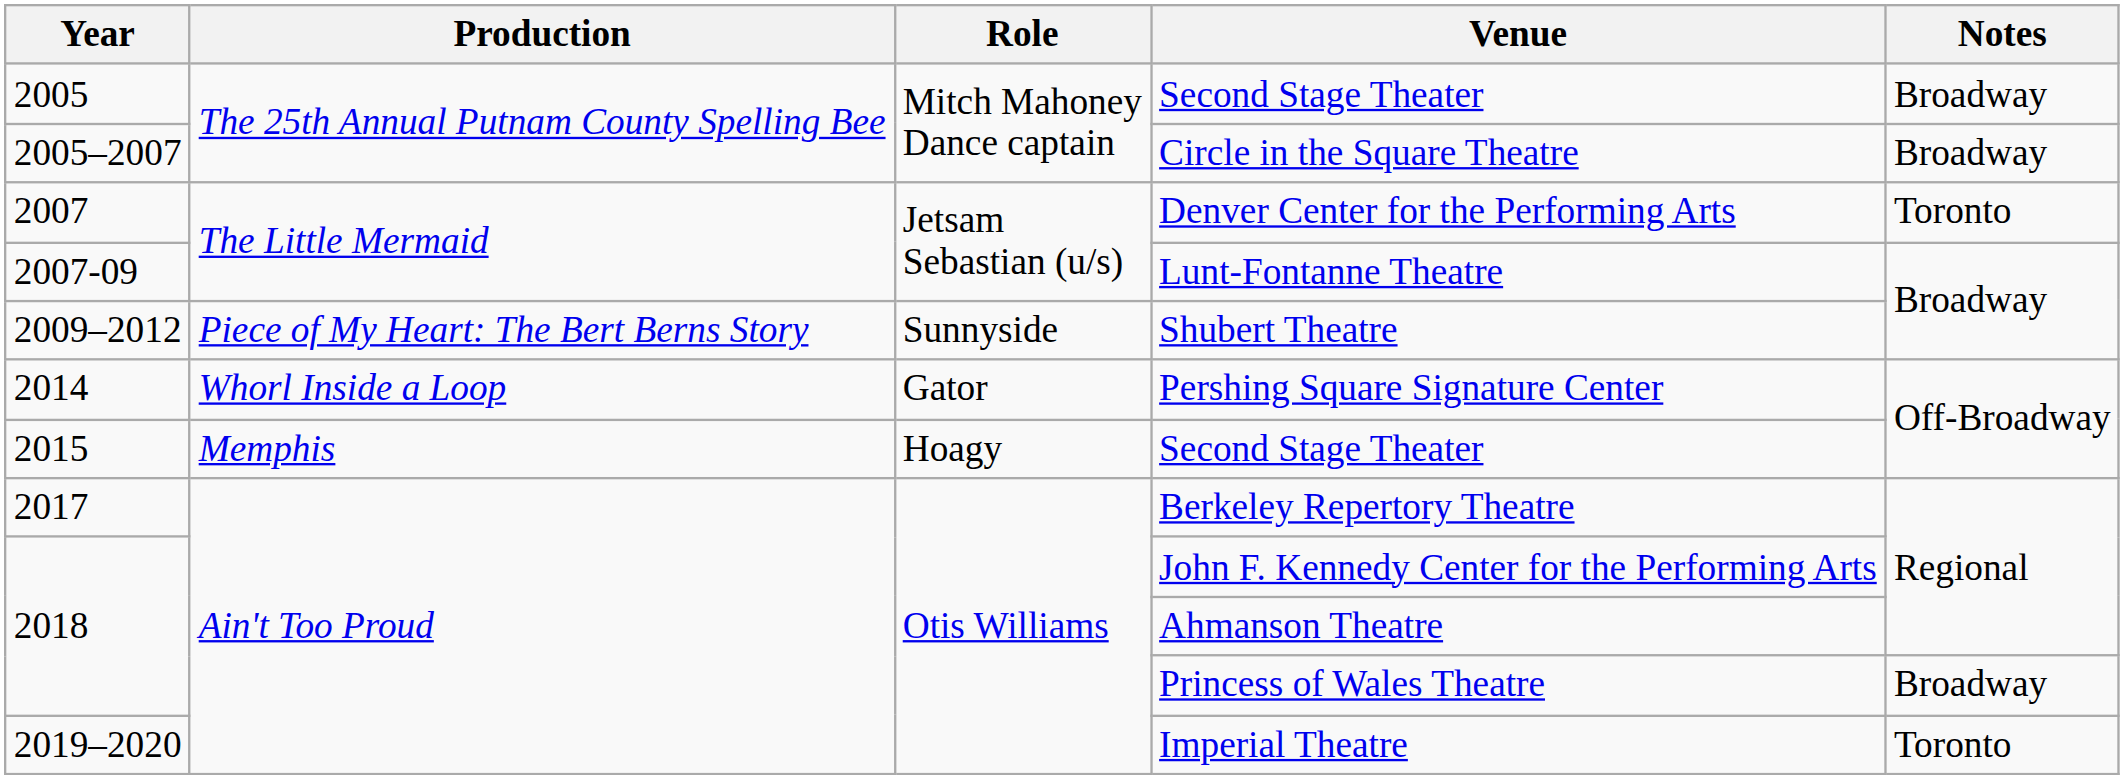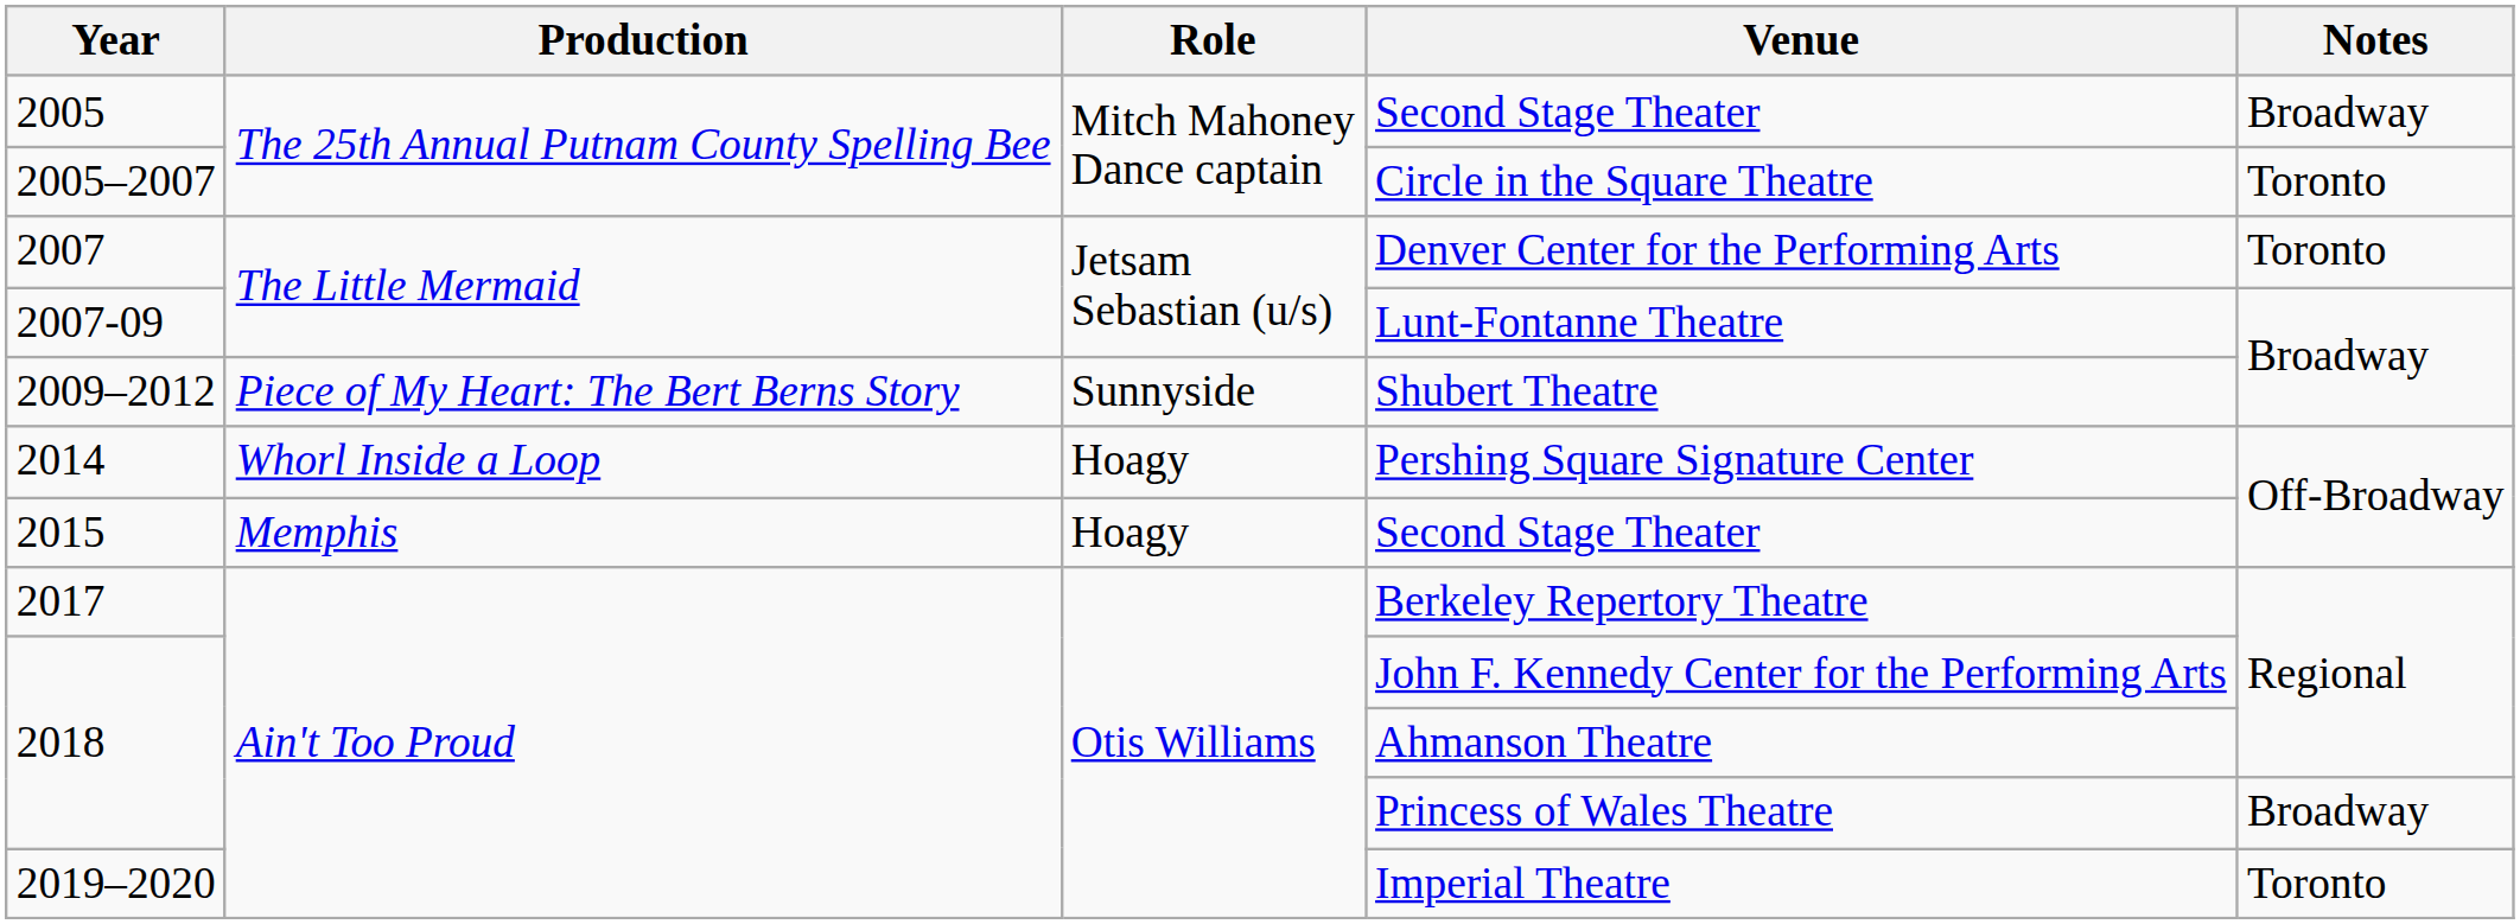 <table class="wikitable">
 <tr>
 <th>Year</th>
 <th>Production</th>
 <th>Role</th>
 <th>Venue</th>
 <th>Notes</th>
 </tr>
 <tr>
 <td>2005</td>
 <td rowspan="2"><em><a href='#'>The 25th Annual Putnam County Spelling Bee</a></em></td>
 <td rowspan="2">Mitch Mahoney<br>Dance captain</td>
 <td><a href='#'>Second Stage Theater</a></td>
 <td rowspan="1">Broadway</td>
 </tr>
 <tr>
 <td>2005–2007</td>
 <td><a href='#'>Circle in the Square Theatre</a></td>
-<td rowspan="1">Broadway</td>
+<td>Toronto</td>
 </tr>
 <tr>
 <td>2007</td>
 <td rowspan=2><em><a href='#'>The Little Mermaid</a></em></td>
 <td rowspan=2>Jetsam<br>Sebastian (u/s)</td>
 <td><a href='#'>Denver Center for the Performing Arts</a></td>
 <td>Toronto</td>
 </tr>
 <tr>
 <td>2007-09</td>
 <td><a href='#'>Lunt-Fontanne Theatre</a></td>
 <td rowspan="2">Broadway</td>
 </tr>
 <tr>
 <td>2009–2012</td>
 <td><em><a href='#'>Piece of My Heart: The Bert Berns Story</a></em></td>
 <td>Sunnyside</td>
 <td><a href='#'>Shubert Theatre</a></td>
 </tr>
 <tr>
 <td>2014</td>
 <td><em><a href='#'>Whorl Inside a Loop</a></em></td>
-<td>Gator</td>
+<td>Hoagy</td>
 <td><a href='#'>Pershing Square Signature Center</a></td>
 <td rowspan="2">Off-Broadway</td>
 </tr>
 <tr>
 <td>2015</td>
 <td><em><a href='#'>Memphis</a></em></td>
 <td>Hoagy</td>
 <td><a href='#'>Second Stage Theater</a></td>
 </tr>
 <tr>
 <td>2017</td>
 <td rowspan="5"><em><a href='#'>Ain't Too Proud</a></em></td>
 <td rowspan="5"><a href='#'>Otis Williams</a></td>
 <td><a href='#'>Berkeley Repertory Theatre</a></td>
 <td rowspan="3">Regional</td>
 </tr>
 <tr>
 <td rowspan="3">2018</td>
 <td><a href='#'>John F. Kennedy Center for the Performing Arts</a></td>
 </tr>
 <tr>
 <td><a href='#'>Ahmanson Theatre</a></td>
 </tr>
 <tr>
 <td><a href='#'>Princess of Wales Theatre</a></td>
 <td>Broadway</td>
 </tr>
 <tr>
 <td>2019–2020</td>
 <td><a href='#'>Imperial Theatre</a></td>
 <td>Toronto</td>
 </tr>
 </table>
